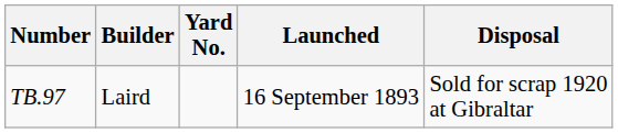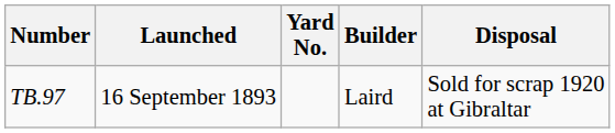 <table class="wikitable">
 <tr>
 <th>Number</th>
+<th>Launched</th>
+<th>Yard <br>No.</th>
 <th>Builder</th>
-<th>Yard <br>No.</th>
-<th>Launched</th>
 <th>Disposal</th>
 </tr>
 <tr>
 <td><em>TB.97</em></td>
+<td>16 September 1893</td>
+<td></td>
 <td>Laird</td>
-<td></td>
-<td>16 September 1893</td>
 <td>Sold for scrap 1920<br>at Gibraltar</td>
 </tr>
 </table>
